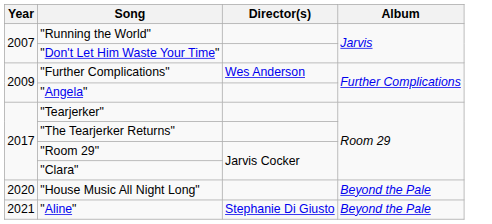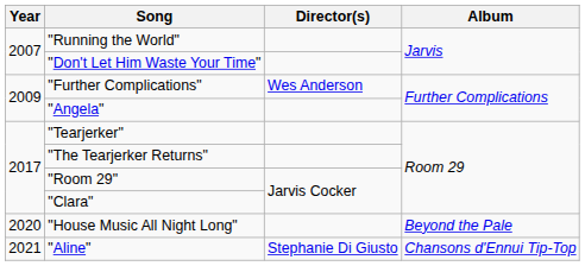 <table class="wikitable">
 <tr>
 <th>Year</th>
 <th>Song</th>
 <th>Director(s)</th>
 <th>Album</th>
 </tr>
 <tr>
 <td rowspan="2">2007</td>
 <td>"Running the World"</td>
 <td></td>
 <td rowspan="2"><em><a href='#'>Jarvis</a></em></td>
 </tr>
 <tr>
 <td>"<a href='#'>Don't Let Him Waste Your Time</a>"</td>
 <td></td>
 </tr>
 <tr>
 <td rowspan="2">2009</td>
 <td>"Further Complications"</td>
 <td><a href='#'>Wes Anderson</a></td>
 <td rowspan="2"><em><a href='#'>Further Complications</a></em></td>
 </tr>
 <tr>
 <td>"<a href='#'>Angela</a>"</td>
 <td></td>
 </tr>
 <tr>
 <td rowspan="4">2017</td>
 <td>"Tearjerker"</td>
 <td></td>
 <td rowspan="4"><em>Room 29</em></td>
 </tr>
 <tr>
 <td>"The Tearjerker Returns"</td>
 <td></td>
 </tr>
 <tr>
 <td>"Room 29"</td>
 <td rowspan="2">Jarvis Cocker</td>
 </tr>
 <tr>
 <td>"Clara"</td>
 </tr>
 <tr>
 <td>2020</td>
 <td>"House Music All Night Long"</td>
 <td></td>
 <td><em><a href='#'>Beyond the Pale</a></em></td>
 </tr>
 <tr>
 <td rowspan="2">2021</td>
 <td>"<a href='#'>Aline</a>"</td>
 <td><a href='#'>Stephanie Di Giusto</a></td>
-<td><em><a href='#'>Beyond the Pale</a></em></td>
+<td><em><a href='#'>Chansons d'Ennui Tip-Top</a></em></td>
 </tr>
 </table>
